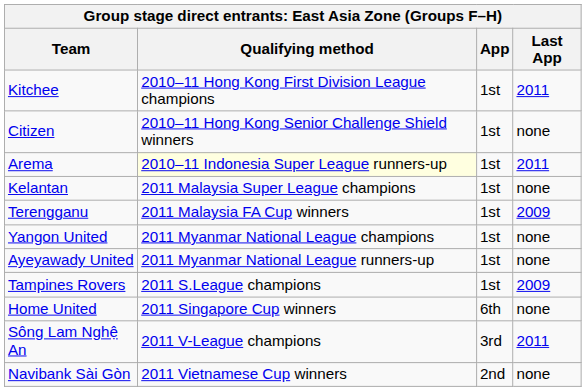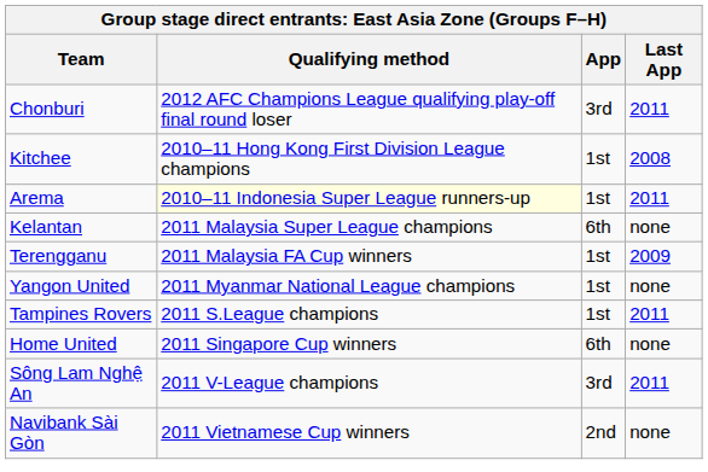 <table class="wikitable">
 <tr>
 <th colspan=4>Group stage direct entrants: East Asia Zone (Groups F–H)</th>
 </tr>
 <tr>
 <th>Team</th>
 <th>Qualifying method</th>
 <th>App</th>
 <th>Last App</th>
 </tr>
 <tr>
+<td> <a href='#'>Chonburi</a></td>
+<td><a href='#'>2012 AFC Champions League qualifying play-off final round</a> loser</td>
+<td>3rd</td>
+<td><a href='#'>2011</a></td>
+</tr>
+<tr>
 <td> <a href='#'>Kitchee</a></td>
 <td><a href='#'>2010–11 Hong Kong First Division League</a> champions</td>
 <td>1st</td>
-<td><a href='#'>2011</a></td>
-</tr>
-<tr>
-<td> <a href='#'>Citizen</a></td>
-<td><a href='#'>2010–11 Hong Kong Senior Challenge Shield</a> winners</td>
-<td>1st</td>
-<td>none</td>
+<td><a href='#'>2008</a></td>
 </tr>
 <tr>
 <td> <a href='#'>Arema</a></td>
 <td style="background: lightyellow;"><a href='#'>2010–11 Indonesia Super League</a> runners-up</td>
 <td>1st</td>
 <td><a href='#'>2011</a></td>
 </tr>
 <tr>
 <td> <a href='#'>Kelantan</a></td>
 <td><a href='#'>2011 Malaysia Super League</a> champions</td>
-<td>1st</td>
+<td>6th</td>
 <td>none</td>
 </tr>
 <tr>
 <td> <a href='#'>Terengganu</a></td>
 <td><a href='#'>2011 Malaysia FA Cup</a> winners</td>
 <td>1st</td>
 <td><a href='#'>2009</a></td>
 </tr>
 <tr>
 <td> <a href='#'>Yangon United</a></td>
 <td><a href='#'>2011 Myanmar National League</a> champions</td>
 <td>1st</td>
 <td>none</td>
 </tr>
 <tr>
-<td> <a href='#'>Ayeyawady United</a></td>
-<td><a href='#'>2011 Myanmar National League</a> runners-up</td>
-<td>1st</td>
-<td>none</td>
-</tr>
-<tr>
 <td> <a href='#'>Tampines Rovers</a></td>
 <td><a href='#'>2011 S.League</a> champions</td>
 <td>1st</td>
-<td><a href='#'>2009</a></td>
+<td><a href='#'>2011</a></td>
 </tr>
 <tr>
 <td> <a href='#'>Home United</a></td>
 <td><a href='#'>2011 Singapore Cup</a> winners</td>
 <td>6th</td>
 <td>none</td>
 </tr>
 <tr>
 <td> <a href='#'>Sông Lam Nghệ An</a></td>
 <td><a href='#'>2011 V-League</a> champions</td>
 <td>3rd</td>
 <td><a href='#'>2011</a></td>
 </tr>
 <tr>
 <td> <a href='#'>Navibank Sài Gòn</a></td>
 <td><a href='#'>2011 Vietnamese Cup</a> winners</td>
 <td>2nd</td>
 <td>none</td>
 </tr>
 </table>
